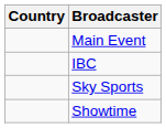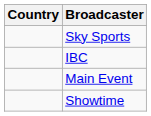 <table class="wikitable">
 <tr>
 <th align=center>Country</th>
 <th align=center>Broadcaster</th>
 </tr>
 <tr>
 <td></td>
-<td><a href='#'>Main Event</a></td>
+<td><a href='#'>Sky Sports</a></td>
 </tr>
 <tr>
 <td></td>
 <td><a href='#'>IBC</a></td>
 </tr>
 <tr>
 <td></td>
-<td><a href='#'>Sky Sports</a></td>
+<td><a href='#'>Main Event</a></td>
 </tr>
 <tr>
 <td></td>
 <td><a href='#'>Showtime</a></td>
 </tr>
 </table>
